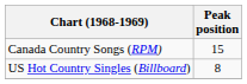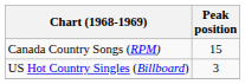 <table class="wikitable sortable">
 <tr>
 <th align="left">Chart (1968-1969)</th>
 <th align="center">Peak<br>position</th>
 </tr>
 <tr>
 <td align="left">Canada Country Songs (<em><a href='#'>RPM</a>)</em></td>
 <td align="center">15</td>
 </tr>
 <tr>
 <td align="left">US <a href='#'>Hot Country Singles</a> (<em><a href='#'>Billboard</a></em>)</td>
-<td align="center">8</td>
+<td align="center">3</td>
 </tr>
 <tr>
 </tr>
 </table>
